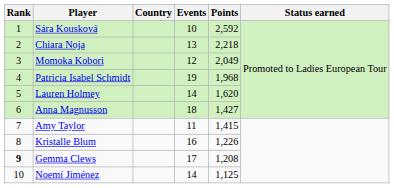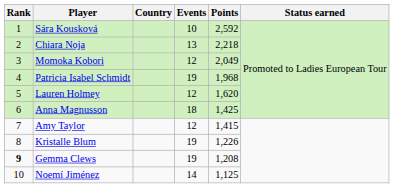 <table class="wikitable">
 <tr>
 <th>Rank</th>
 <th>Player</th>
 <th>Country</th>
 <th>Events</th>
 <th>Points</th>
 <th>Status earned</th>
 </tr>
 <tr style="background:#D0F0C0;">
 <td align=center>1</td>
 <td><a href='#'>Sára Kousková</a></td>
 <td></td>
 <td align=center>10</td>
 <td align=right>2,592</td>
 <td rowspan=6>Promoted to Ladies European Tour</td>
 </tr>
 <tr style="background:#D0F0C0;">
 <td align=center>2</td>
 <td><a href='#'>Chiara Noja</a></td>
 <td></td>
 <td align=center>13</td>
 <td align=right>2,218</td>
 </tr>
 <tr style="background:#D0F0C0;">
 <td align=center>3</td>
 <td><a href='#'>Momoka Kobori</a></td>
 <td></td>
 <td align=center>12</td>
 <td align=right>2,049</td>
 </tr>
 <tr style="background:#D0F0C0;">
 <td align=center>4</td>
 <td><a href='#'>Patricia Isabel Schmidt</a></td>
 <td></td>
 <td align=center>19</td>
 <td align=right>1,968</td>
 </tr>
 <tr style="background:#D0F0C0;">
 <td align=center>5</td>
 <td><a href='#'>Lauren Holmey</a></td>
 <td></td>
-<td align=center>14</td>
+<td align=center>12</td>
 <td align=right>1,620</td>
 </tr>
 <tr style="background:#D0F0C0;">
 <td align=center>6</td>
 <td><a href='#'>Anna Magnusson</a></td>
 <td></td>
 <td align=center>18</td>
-<td align=right>1,427</td>
+<td align=right>1,425</td>
 </tr>
 <tr>
 <td align=center>7</td>
 <td><a href='#'>Amy Taylor</a></td>
 <td></td>
-<td align=center>11</td>
+<td align=center>12</td>
 <td align=right>1,415</td>
 </tr>
 <tr>
 <td align=center>8</td>
 <td><a href='#'>Kristalle Blum</a></td>
 <td></td>
-<td align=center>16</td>
+<td align=center>19</td>
 <td align=right>1,226</td>
 </tr>
 <tr>
 <td align=center><strong>9</strong></td>
 <td><a href='#'>Gemma Clews</a></td>
 <td></td>
-<td align=center>17</td>
+<td align=center>19</td>
 <td align=right>1,208</td>
 </tr>
 <tr>
 <td align=center>10</td>
 <td><a href='#'>Noemí Jiménez</a></td>
 <td></td>
 <td align=center>14</td>
 <td align=right>1,125</td>
 </tr>
 </table>
